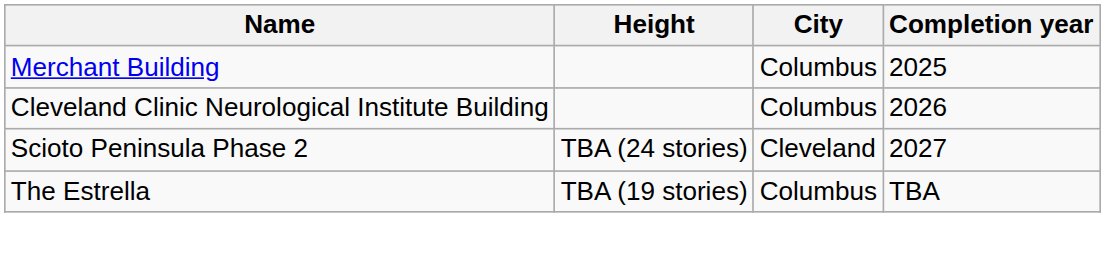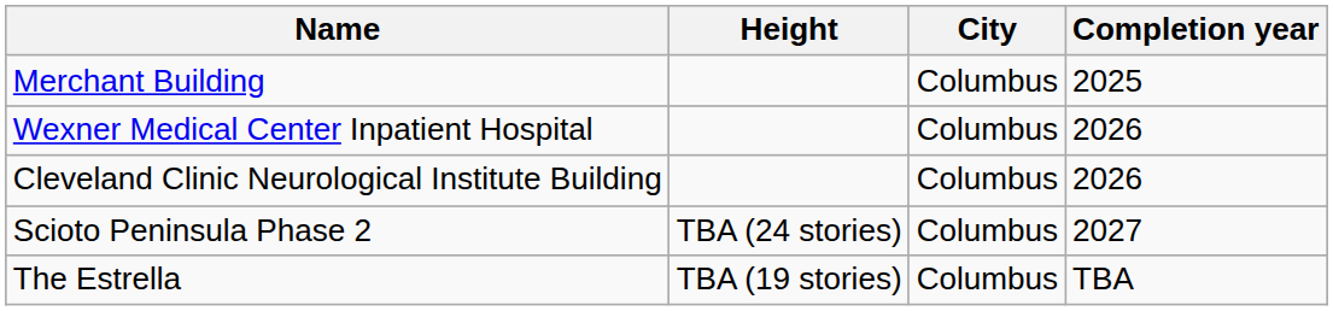 <table class="wikitable sortable">
 <tr>
 <th>Name</th>
 <th>Height</th>
 <th>City</th>
 <th>Completion year</th>
 </tr>
 <tr>
 <td><a href='#'>Merchant Building</a></td>
 <td></td>
 <td>Columbus</td>
 <td>2025</td>
 </tr>
 <tr>
+<td><a href='#'>Wexner Medical Center</a> Inpatient Hospital</td>
+<td></td>
+<td>Columbus</td>
+<td>2026</td>
+</tr>
+<tr>
 <td>Cleveland Clinic Neurological Institute Building</td>
 <td></td>
 <td>Columbus</td>
 <td>2026</td>
 </tr>
 <tr>
 <td>Scioto Peninsula Phase 2</td>
 <td>TBA (24 stories)</td>
-<td>Cleveland</td>
+<td>Columbus</td>
 <td>2027</td>
 </tr>
 <tr>
 <td>The Estrella</td>
 <td>TBA (19 stories)</td>
 <td>Columbus</td>
 <td>TBA</td>
 </tr>
 </table>
